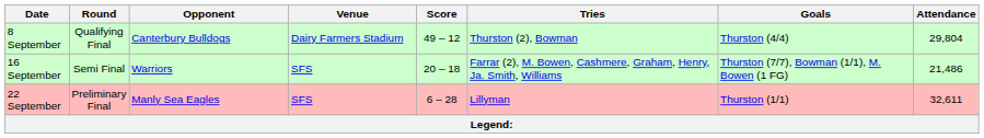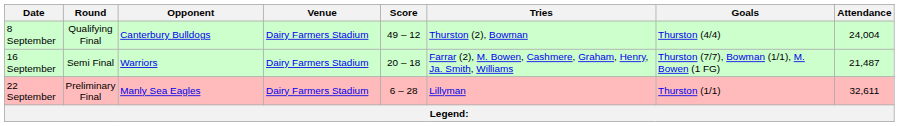 <table class="wikitable" style="font-size:75%;">
 <tr>
 <th style="width:65px;">Date</th>
 <th style="width:55px;">Round</th>
 <th style="width:170px;">Opponent</th>
 <th style="width:135px;">Venue</th>
 <th style="width:50px;">Score</th>
 <th style="width:270px;">Tries</th>
 <th style="width:210px;">Goals</th>
 <th style="width:60px;">Attendance</th>
 </tr>
 <tr style="background:#CCFFCC">
 <td>8 September</td>
 <td style="text-align:center;">Qualifying Final</td>
 <td> <a href='#'>Canterbury Bulldogs</a></td>
 <td><a href='#'>Dairy Farmers Stadium</a></td>
 <td style="text-align:center;">49 – 12</td>
 <td><a href='#'>Thurston</a> (2), <a href='#'>Bowman</a></td>
 <td><a href='#'>Thurston</a> (4/4)</td>
-<td style="text-align:center;">29,804</td>
+<td style="text-align:center;">24,004</td>
 </tr>
 <tr style="background:#CCFFCC">
 <td>16 September</td>
 <td style="text-align:center;">Semi Final</td>
 <td> <a href='#'>Warriors</a></td>
-<td><a href='#'>SFS</a></td>
+<td><a href='#'>Dairy Farmers Stadium</a></td>
 <td style="text-align:center;">20 – 18</td>
 <td><a href='#'>Farrar</a> (2), <a href='#'>M. Bowen</a>, <a href='#'>Cashmere</a>, <a href='#'>Graham</a>, <a href='#'>Henry</a>, <a href='#'>Ja. Smith</a>, <a href='#'>Williams</a></td>
 <td><a href='#'>Thurston</a> (7/7), <a href='#'>Bowman</a> (1/1), <a href='#'>M. Bowen</a> (1 FG)</td>
-<td style="text-align:center;">21,486</td>
+<td style="text-align:center;">21,487</td>
 </tr>
 <tr style="background:#FFBBBB">
 <td>22 September</td>
 <td style="text-align:center;">Preliminary Final</td>
 <td> <a href='#'>Manly Sea Eagles</a></td>
-<td><a href='#'>SFS</a></td>
+<td><a href='#'>Dairy Farmers Stadium</a></td>
 <td style="text-align:center;">6 – 28</td>
 <td><a href='#'>Lillyman</a></td>
 <td><a href='#'>Thurston</a> (1/1)</td>
 <td style="text-align:center;">32,611</td>
 </tr>
 <tr>
 <th colspan="11"><strong>Legend</strong>:    </th>
 </tr>
 </table>
